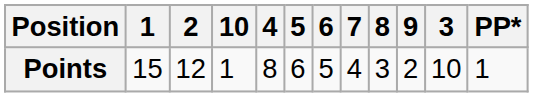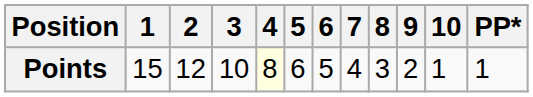 <table class="wikitable" style="font-size: 85%">
 <tr valign="top">
 <th>Position</th>
 <th>1</th>
 <th>2</th>
-<th>10</th>
+<th>3</th>
 <th>4</th>
 <th>5</th>
 <th>6</th>
 <th>7</th>
 <th>8</th>
 <th>9</th>
-<th>3</th>
+<th>10</th>
 <th>PP*</th>
 </tr>
 <tr>
 <th>Points</th>
 <td>15</td>
 <td>12</td>
-<td>1</td>
-<td>8</td>
+<td>10</td>
+<td style="background: lightyellow;">8</td>
 <td>6</td>
 <td>5</td>
 <td>4</td>
 <td>3</td>
 <td>2</td>
-<td>10</td>
+<td>1</td>
 <td>1</td>
 </tr>
 </table>
